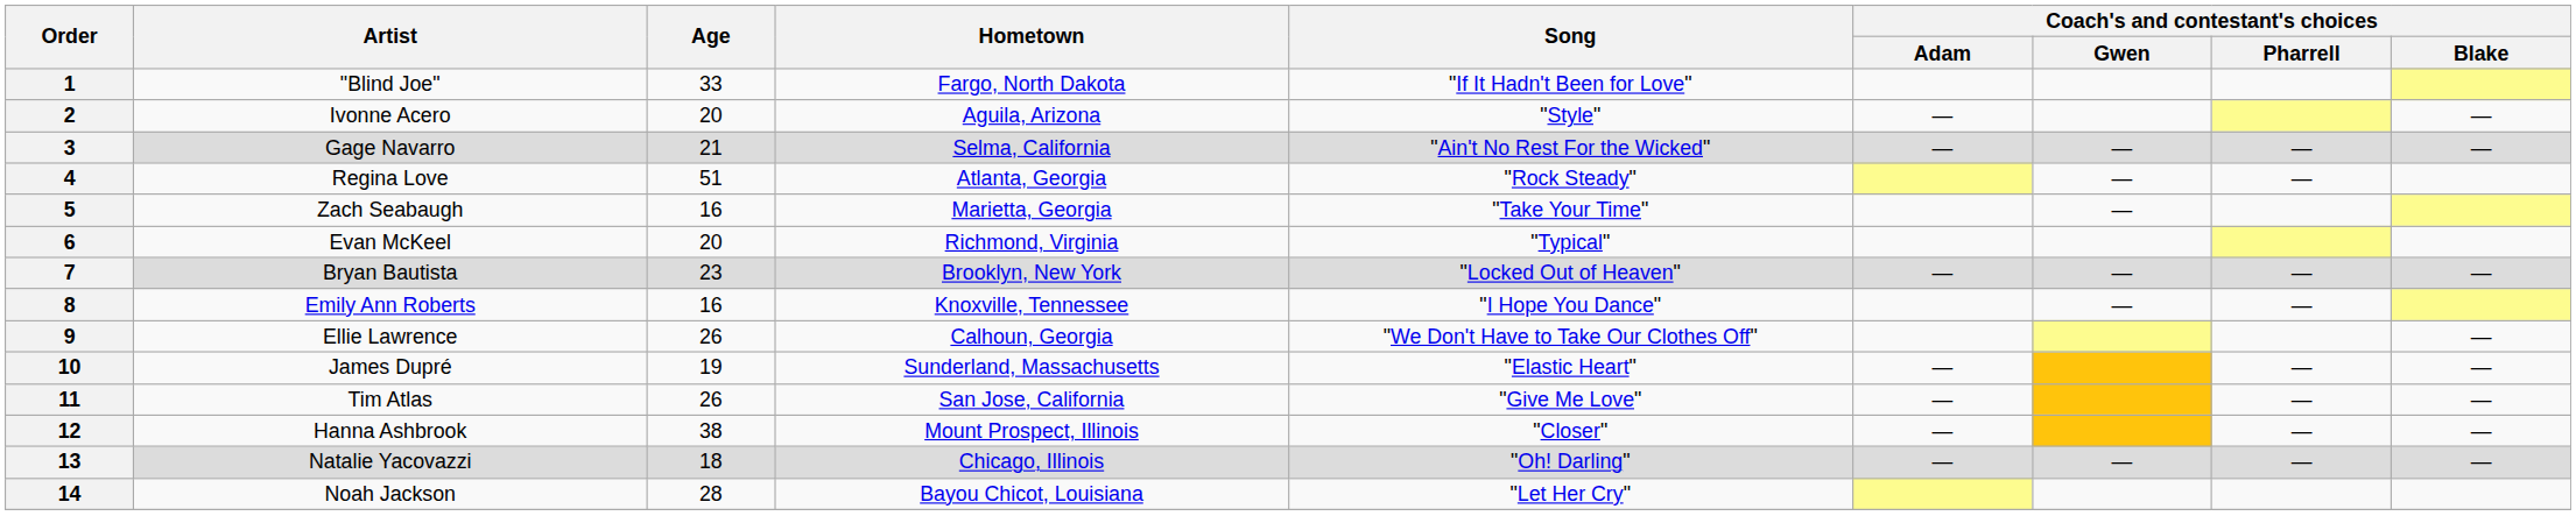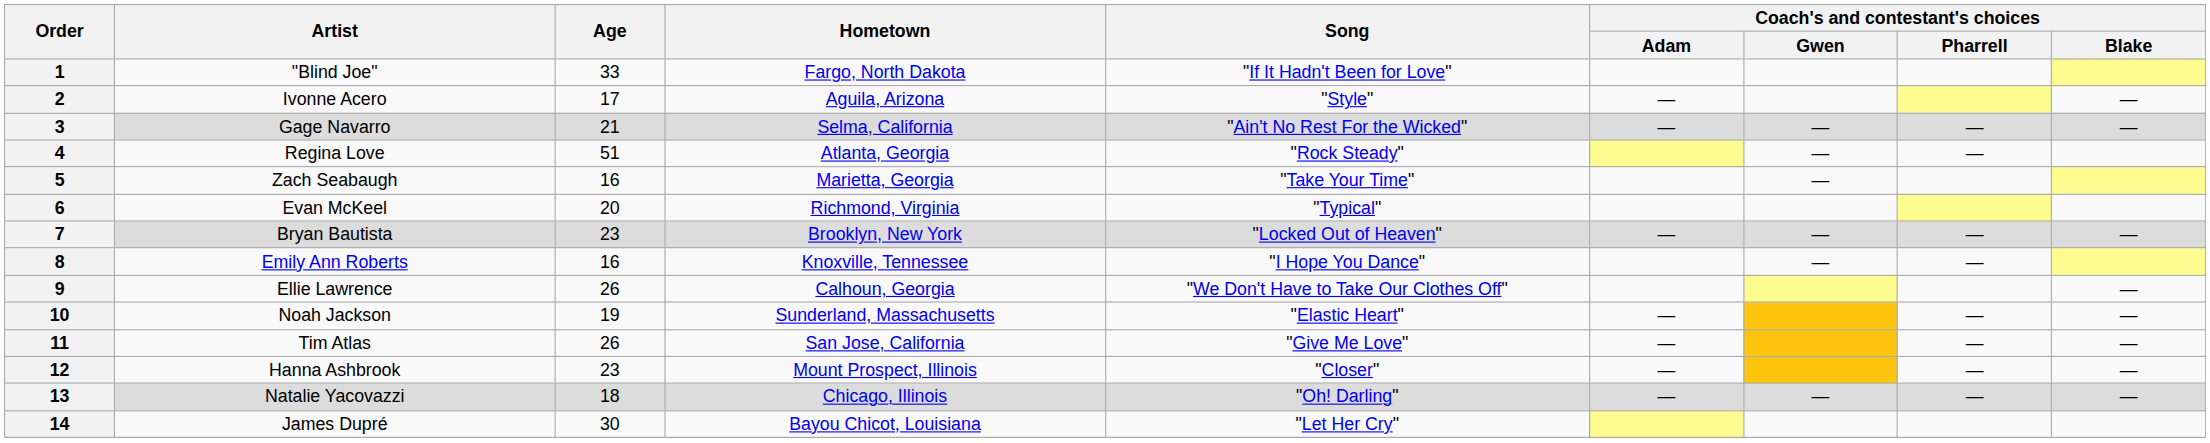 <table class="wikitable" style="text-align:center; line-height:17px; width:100%;">
 <tr>
 <th scope="col" rowspan="2" style="width:05%;">Order</th>
 <th scope="col" rowspan="2" style="width:20%;">Artist</th>
 <th scope="col" rowspan="2" style="width:05%;">Age</th>
 <th scope="col" rowspan="2" style="width:20%;">Hometown</th>
 <th scope="col" rowspan="2" style="width:22%;">Song</th>
 <th scope="col" colspan="4" style="width:28%;">Coach's and contestant's choices</th>
 </tr>
 <tr>
 <th style="width:07%;">Adam</th>
 <th style="width:07%;">Gwen</th>
 <th style="width:07%;">Pharrell</th>
 <th style="width:07%;">Blake</th>
 </tr>
 <tr>
 <th>1</th>
 <td>"Blind Joe"</td>
 <td>33</td>
 <td><a href='#'>Fargo, North Dakota</a></td>
 <td>"<a href='#'>If It Hadn't Been for Love</a>"</td>
 <td><strong></strong></td>
 <td><strong></strong></td>
 <td><strong></strong></td>
 <td style="background:#fdfc8f;"><strong></strong></td>
 </tr>
 <tr>
 <th>2</th>
 <td>Ivonne Acero</td>
-<td>20</td>
+<td>17</td>
 <td><a href='#'>Aguila, Arizona</a></td>
 <td>"<a href='#'>Style</a>"</td>
 <td>—</td>
 <td><strong></strong></td>
 <td style="background:#fdfc8f;"><strong></strong></td>
 <td>—</td>
 </tr>
 <tr>
 <th>3</th>
 <td style="background:#DCDCDC;">Gage Navarro</td>
 <td style="background:#DCDCDC;">21</td>
 <td style="background:#DCDCDC;"><a href='#'>Selma, California</a></td>
 <td style="background:#DCDCDC;">"<a href='#'>Ain't No Rest For the Wicked</a>"</td>
 <td style="background:#DCDCDC;">—</td>
 <td style="background:#DCDCDC;">—</td>
 <td style="background:#DCDCDC;">—</td>
 <td style="background:#DCDCDC;">—</td>
 </tr>
 <tr>
 <th>4</th>
 <td>Regina Love</td>
 <td>51</td>
 <td><a href='#'>Atlanta, Georgia</a></td>
 <td>"<a href='#'>Rock Steady</a>"</td>
 <td style="background:#fdfc8f;"><strong></strong></td>
 <td>—</td>
 <td>—</td>
 <td><strong></strong></td>
 </tr>
 <tr>
 <th>5</th>
 <td>Zach Seabaugh</td>
 <td>16</td>
 <td><a href='#'>Marietta, Georgia</a></td>
 <td>"<a href='#'>Take Your Time</a>"</td>
 <td><strong></strong></td>
 <td>—</td>
 <td><strong></strong></td>
 <td style="background:#fdfc8f;"><strong></strong></td>
 </tr>
 <tr>
 <th>6</th>
 <td>Evan McKeel</td>
 <td>20</td>
 <td><a href='#'>Richmond, Virginia</a></td>
 <td>"<a href='#'>Typical</a>"</td>
 <td><strong></strong></td>
 <td><strong></strong></td>
 <td style="background:#fdfc8f;"><strong></strong></td>
 <td><strong></strong></td>
 </tr>
 <tr>
 <th>7</th>
 <td style="background:#DCDCDC;">Bryan Bautista</td>
 <td style="background:#DCDCDC;">23</td>
 <td style="background:#DCDCDC;"><a href='#'>Brooklyn, New York</a></td>
 <td style="background:#DCDCDC;">"<a href='#'>Locked Out of Heaven</a>"</td>
 <td style="background:#DCDCDC;">—</td>
 <td style="background:#DCDCDC;">—</td>
 <td style="background:#DCDCDC;">—</td>
 <td style="background:#DCDCDC;">—</td>
 </tr>
 <tr>
 <th>8</th>
 <td><a href='#'>Emily Ann Roberts</a></td>
 <td>16</td>
 <td><a href='#'>Knoxville, Tennessee</a></td>
 <td>"<a href='#'>I Hope You Dance</a>"</td>
 <td><strong></strong></td>
 <td>—</td>
 <td>—</td>
 <td style="background:#fdfc8f;"><strong></strong></td>
 </tr>
 <tr>
 <th>9</th>
 <td>Ellie Lawrence</td>
 <td>26</td>
 <td><a href='#'>Calhoun, Georgia</a></td>
 <td>"<a href='#'>We Don't Have to Take Our Clothes Off</a>"</td>
 <td><strong></strong></td>
 <td style="background:#fdfc8f;"><strong></strong></td>
 <td><strong></strong></td>
 <td>—</td>
 </tr>
 <tr>
 <th>10</th>
-<td>James Dupré</td>
+<td>Noah Jackson</td>
 <td>19</td>
 <td><a href='#'>Sunderland, Massachusetts</a></td>
 <td>"<a href='#'>Elastic Heart</a>"</td>
 <td>—</td>
 <td style="background:#FFC40C;"><strong></strong></td>
 <td>—</td>
 <td>—</td>
 </tr>
 <tr>
 <th>11</th>
 <td>Tim Atlas</td>
 <td>26</td>
 <td><a href='#'>San Jose, California</a></td>
 <td>"<a href='#'>Give Me Love</a>"</td>
 <td>—</td>
 <td style="background:#FFC40C;"><strong></strong></td>
 <td>—</td>
 <td>—</td>
 </tr>
 <tr>
 <th>12</th>
 <td>Hanna Ashbrook</td>
-<td>38</td>
+<td>23</td>
 <td><a href='#'>Mount Prospect, Illinois</a></td>
 <td>"<a href='#'>Closer</a>"</td>
 <td>—</td>
 <td style="background:#FFC40C;"><strong></strong></td>
 <td>—</td>
 <td>—</td>
 </tr>
 <tr>
 <th>13</th>
 <td style="background:#DCDCDC;">Natalie Yacovazzi</td>
 <td style="background:#DCDCDC;">18</td>
 <td style="background:#DCDCDC;"><a href='#'>Chicago, Illinois</a></td>
 <td style="background:#DCDCDC;">"<a href='#'>Oh! Darling</a>"</td>
 <td style="background:#DCDCDC;">—</td>
 <td style="background:#DCDCDC;">—</td>
 <td style="background:#DCDCDC;">—</td>
 <td style="background:#DCDCDC;">—</td>
 </tr>
 <tr>
 <th>14</th>
-<td>Noah Jackson</td>
-<td>28</td>
+<td>James Dupré</td>
+<td>30</td>
 <td><a href='#'>Bayou Chicot, Louisiana</a></td>
 <td>"<a href='#'>Let Her Cry</a>"</td>
 <td style="background:#fdfc8f;"><strong></strong></td>
 <td><strong></strong></td>
 <td><strong></strong></td>
 <td><strong></strong></td>
 </tr>
 <tr>
 </tr>
 </table>
